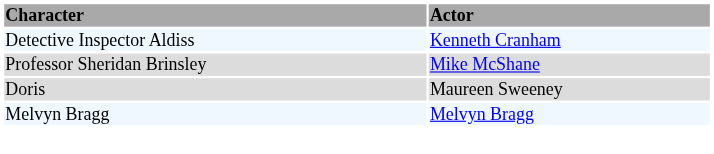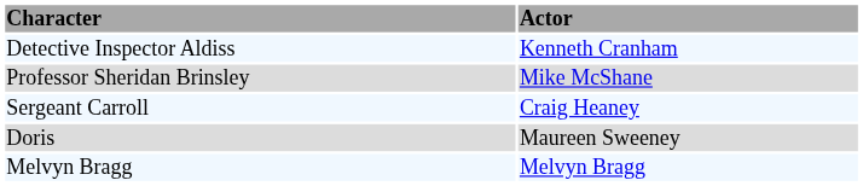 <table style="width:40%; height:100px" border="0">
 <tr>
 <td style="background:darkgray"><strong>Character</strong></td>
 <td style="background:darkgray"><strong>Actor</strong></td>
 </tr>
 <tr>
 <td style="background:aliceblue">Detective Inspector Aldiss</td>
 <td style="background:aliceblue"><a href='#'>Kenneth Cranham</a></td>
 </tr>
 <tr>
 <td style="background:gainsboro">Professor Sheridan Brinsley</td>
 <td style="background:gainsboro"><a href='#'>Mike McShane</a></td>
 </tr>
 <tr>
+<td style="background:aliceblue">Sergeant Carroll</td>
+<td style="background:aliceblue"><a href='#'>Craig Heaney</a></td>
+</tr>
+<tr>
 <td style="background:gainsboro">Doris</td>
 <td style="background:gainsboro">Maureen Sweeney</td>
 </tr>
 <tr>
 <td style="background:aliceblue">Melvyn Bragg</td>
 <td style="background:aliceblue"><a href='#'>Melvyn Bragg</a></td>
 </tr>
 </table>
